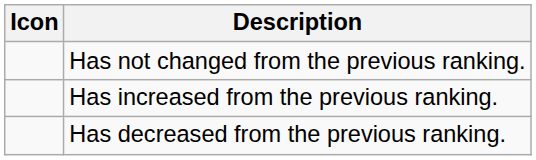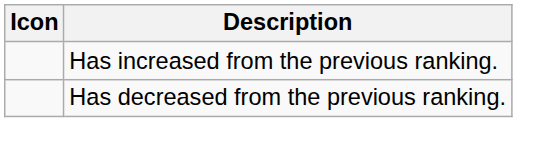 <table class="wikitable">
 <tr>
 <th>Icon</th>
 <th>Description</th>
-</tr>
-<tr>
-<td></td>
-<td>Has not changed from the previous ranking.</td>
 </tr>
 <tr>
 <td></td>
 <td>Has increased from the previous ranking.</td>
 </tr>
 <tr>
 <td></td>
 <td>Has decreased from the previous ranking.</td>
 </tr>
 </table>
